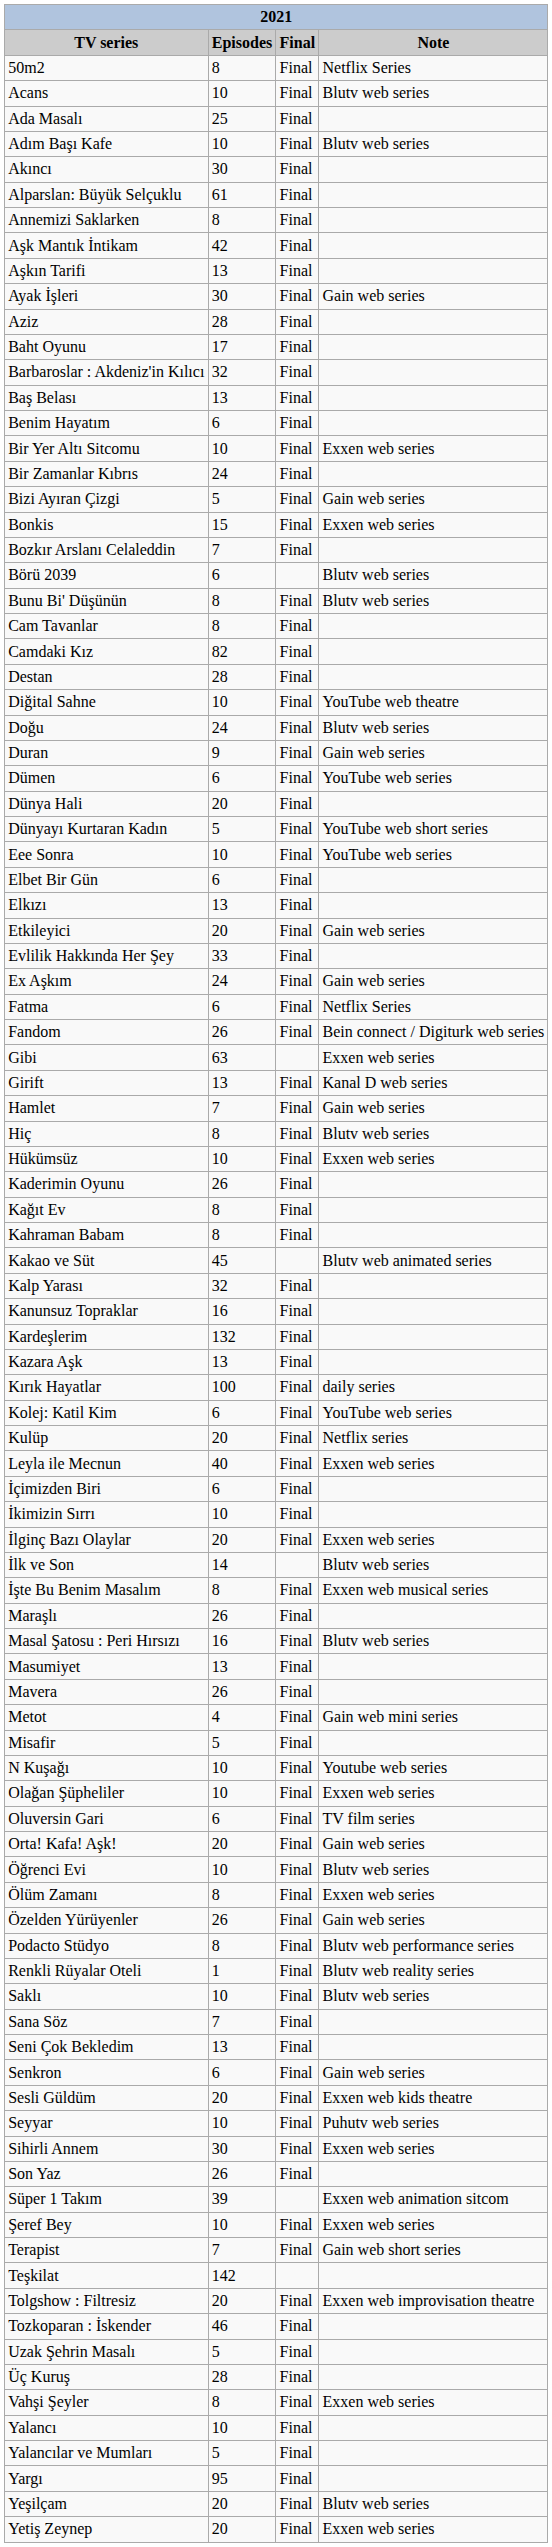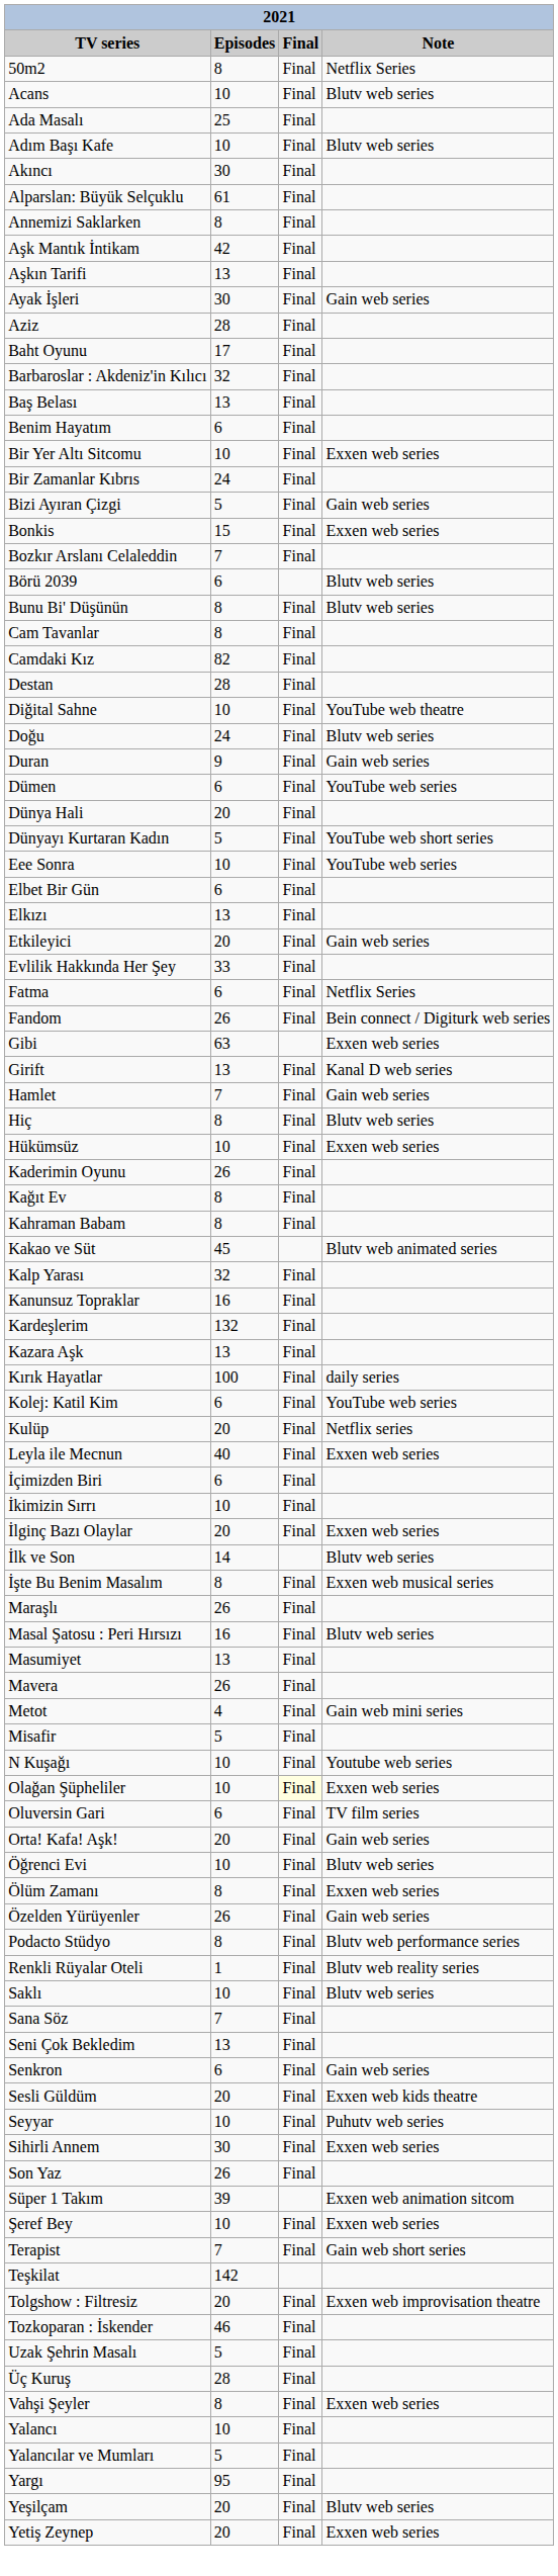 <table class="wikitable sortable">
 <tr>
 <th colspan="4" style="background-color:LightSteelBlue">2021</th>
 </tr>
 <tr>
 <th style="background-color:#CCCCCC">TV series</th>
 <th style="background-color:#CCCCCC">Episodes</th>
 <th style="background-color:#CCCCCC">Final</th>
 <th style="background-color:#CCCCCC">Note</th>
 </tr>
 <tr>
 <td>50m2</td>
 <td>8</td>
 <td>Final</td>
 <td>Netflix Series</td>
 </tr>
 <tr>
 <td>Acans</td>
 <td>10</td>
 <td>Final</td>
 <td>Blutv web series</td>
 </tr>
 <tr>
 <td>Ada Masalı</td>
 <td>25</td>
 <td>Final</td>
 <td></td>
 </tr>
 <tr>
 <td>Adım Başı Kafe</td>
 <td>10</td>
 <td>Final</td>
 <td>Blutv web series</td>
 </tr>
 <tr>
 <td>Akıncı</td>
 <td>30</td>
 <td>Final</td>
 <td></td>
 </tr>
 <tr>
 <td>Alparslan: Büyük Selçuklu</td>
 <td>61</td>
 <td>Final</td>
 <td></td>
 </tr>
 <tr>
 <td>Annemizi Saklarken</td>
 <td>8</td>
 <td>Final</td>
 <td></td>
 </tr>
 <tr>
 <td>Aşk Mantık İntikam</td>
 <td>42</td>
 <td>Final</td>
 <td></td>
 </tr>
 <tr>
 <td>Aşkın Tarifi</td>
 <td>13</td>
 <td>Final</td>
 <td></td>
 </tr>
 <tr>
 <td>Ayak İşleri</td>
 <td>30</td>
 <td>Final</td>
 <td>Gain web series</td>
 </tr>
 <tr>
 <td>Aziz</td>
 <td>28</td>
 <td>Final</td>
 <td></td>
 </tr>
 <tr>
 <td>Baht Oyunu</td>
 <td>17</td>
 <td>Final</td>
 <td></td>
 </tr>
 <tr>
 <td>Barbaroslar : Akdeniz'in Kılıcı</td>
 <td>32</td>
 <td>Final</td>
 <td></td>
 </tr>
 <tr>
 <td>Baş Belası</td>
 <td>13</td>
 <td>Final</td>
 <td></td>
 </tr>
 <tr>
 <td>Benim Hayatım</td>
 <td>6</td>
 <td>Final</td>
 <td></td>
 </tr>
 <tr>
 <td>Bir Yer Altı Sitcomu</td>
 <td>10</td>
 <td>Final</td>
 <td>Exxen web series</td>
 </tr>
 <tr>
 <td>Bir Zamanlar Kıbrıs</td>
 <td>24</td>
 <td>Final</td>
 <td></td>
 </tr>
 <tr>
 <td>Bizi Ayıran Çizgi</td>
 <td>5</td>
 <td>Final</td>
 <td>Gain web series</td>
 </tr>
 <tr>
 <td>Bonkis</td>
 <td>15</td>
 <td>Final</td>
 <td>Exxen web series</td>
 </tr>
 <tr>
 <td>Bozkır Arslanı Celaleddin</td>
 <td>7</td>
 <td>Final</td>
 <td></td>
 </tr>
 <tr>
 <td>Börü 2039</td>
 <td>6</td>
 <td></td>
 <td>Blutv web series</td>
 </tr>
 <tr>
 <td>Bunu Bi' Düşünün</td>
 <td>8</td>
 <td>Final</td>
 <td>Blutv web series</td>
 </tr>
 <tr>
 <td>Cam Tavanlar</td>
 <td>8</td>
 <td>Final</td>
 <td></td>
 </tr>
 <tr>
 <td>Camdaki Kız</td>
 <td>82</td>
 <td>Final</td>
 <td></td>
 </tr>
 <tr>
 <td>Destan</td>
 <td>28</td>
 <td>Final</td>
 <td></td>
 </tr>
 <tr>
 <td>Diğital Sahne</td>
 <td>10</td>
 <td>Final</td>
 <td>YouTube web theatre</td>
 </tr>
 <tr>
 <td>Doğu</td>
 <td>24</td>
 <td>Final</td>
 <td>Blutv web series</td>
 </tr>
 <tr>
 <td>Duran</td>
 <td>9</td>
 <td>Final</td>
 <td>Gain web series</td>
 </tr>
 <tr>
 <td>Dümen</td>
 <td>6</td>
 <td>Final</td>
 <td>YouTube web series</td>
 </tr>
 <tr>
 <td>Dünya Hali</td>
 <td>20</td>
 <td>Final</td>
 <td></td>
 </tr>
 <tr>
 <td>Dünyayı Kurtaran Kadın</td>
 <td>5</td>
 <td>Final</td>
 <td>YouTube web short series</td>
 </tr>
 <tr>
 <td>Eee Sonra</td>
 <td>10</td>
 <td>Final</td>
 <td>YouTube web series</td>
 </tr>
 <tr>
 <td>Elbet Bir Gün</td>
 <td>6</td>
 <td>Final</td>
 <td></td>
 </tr>
 <tr>
 <td>Elkızı</td>
 <td>13</td>
 <td>Final</td>
 <td></td>
 </tr>
 <tr>
 <td>Etkileyici</td>
 <td>20</td>
 <td>Final</td>
 <td>Gain web series</td>
 </tr>
 <tr>
 <td>Evlilik Hakkında Her Şey</td>
 <td>33</td>
 <td>Final</td>
 <td></td>
 </tr>
 <tr>
-<td>Ex Aşkım</td>
-<td>24</td>
-<td>Final</td>
-<td>Gain web series</td>
-</tr>
-<tr>
 <td>Fatma</td>
 <td>6</td>
 <td>Final</td>
 <td>Netflix Series</td>
 </tr>
 <tr>
 <td>Fandom</td>
 <td>26</td>
 <td>Final</td>
 <td>Bein connect / Digiturk web series</td>
 </tr>
 <tr>
 <td>Gibi</td>
 <td>63</td>
 <td></td>
 <td>Exxen web series</td>
 </tr>
 <tr>
 <td>Girift</td>
 <td>13</td>
 <td>Final</td>
 <td>Kanal D web series</td>
 </tr>
 <tr>
 <td>Hamlet</td>
 <td>7</td>
 <td>Final</td>
 <td>Gain web series</td>
 </tr>
 <tr>
 <td>Hiç</td>
 <td>8</td>
 <td>Final</td>
 <td>Blutv web series</td>
 </tr>
 <tr>
 <td>Hükümsüz</td>
 <td>10</td>
 <td>Final</td>
 <td>Exxen web series</td>
 </tr>
 <tr>
 <td>Kaderimin Oyunu</td>
 <td>26</td>
 <td>Final</td>
 <td></td>
 </tr>
 <tr>
 <td>Kağıt Ev</td>
 <td>8</td>
 <td>Final</td>
 <td></td>
 </tr>
 <tr>
 <td>Kahraman Babam</td>
 <td>8</td>
 <td>Final</td>
 <td></td>
 </tr>
 <tr>
 <td>Kakao ve Süt</td>
 <td>45</td>
 <td></td>
 <td>Blutv web animated series</td>
 </tr>
 <tr>
 <td>Kalp Yarası</td>
 <td>32</td>
 <td>Final</td>
 <td></td>
 </tr>
 <tr>
 <td>Kanunsuz Topraklar</td>
 <td>16</td>
 <td>Final</td>
 <td></td>
 </tr>
 <tr>
 <td>Kardeşlerim</td>
 <td>132</td>
 <td>Final</td>
 <td></td>
 </tr>
 <tr>
 <td>Kazara Aşk</td>
 <td>13</td>
 <td>Final</td>
 <td></td>
 </tr>
 <tr>
 <td>Kırık Hayatlar</td>
 <td>100</td>
 <td>Final</td>
 <td>daily series</td>
 </tr>
 <tr>
 <td>Kolej: Katil Kim</td>
 <td>6</td>
 <td>Final</td>
 <td>YouTube web series</td>
 </tr>
 <tr>
 <td>Kulüp</td>
 <td>20</td>
 <td>Final</td>
 <td>Netflix series</td>
 </tr>
 <tr>
 <td>Leyla ile Mecnun</td>
 <td>40</td>
 <td>Final</td>
 <td>Exxen web series</td>
 </tr>
 <tr>
 <td>İçimizden Biri</td>
 <td>6</td>
 <td>Final</td>
 <td></td>
 </tr>
 <tr>
 <td>İkimizin Sırrı</td>
 <td>10</td>
 <td>Final</td>
 <td></td>
 </tr>
 <tr>
 <td>İlginç Bazı Olaylar</td>
 <td>20</td>
 <td>Final</td>
 <td>Exxen web series</td>
 </tr>
 <tr>
 <td>İlk ve Son</td>
 <td>14</td>
 <td></td>
 <td>Blutv web series</td>
 </tr>
 <tr>
 <td>İşte Bu Benim Masalım</td>
 <td>8</td>
 <td>Final</td>
 <td>Exxen web musical series</td>
 </tr>
 <tr>
 <td>Maraşlı</td>
 <td>26</td>
 <td>Final</td>
 <td></td>
 </tr>
 <tr>
 <td>Masal Şatosu : Peri Hırsızı</td>
 <td>16</td>
 <td>Final</td>
 <td>Blutv web series</td>
 </tr>
 <tr>
 <td>Masumiyet</td>
 <td>13</td>
 <td>Final</td>
 <td></td>
 </tr>
 <tr>
 <td>Mavera</td>
 <td>26</td>
 <td>Final</td>
 <td></td>
 </tr>
 <tr>
 <td>Metot</td>
 <td>4</td>
 <td>Final</td>
 <td>Gain web mini series</td>
 </tr>
 <tr>
 <td>Misafir</td>
 <td>5</td>
 <td>Final</td>
 <td></td>
 </tr>
 <tr>
 <td>N Kuşağı</td>
 <td>10</td>
 <td>Final</td>
 <td>Youtube web series</td>
 </tr>
 <tr>
 <td>Olağan Şüpheliler</td>
 <td>10</td>
-<td>Final</td>
+<td style="background: lightyellow;">Final</td>
 <td>Exxen web series</td>
 </tr>
 <tr>
 <td>Oluversin Gari</td>
 <td>6</td>
 <td>Final</td>
 <td>TV film series</td>
 </tr>
 <tr>
 <td>Orta! Kafa! Aşk!</td>
 <td>20</td>
 <td>Final</td>
 <td>Gain web series</td>
 </tr>
 <tr>
 <td>Öğrenci Evi</td>
 <td>10</td>
 <td>Final</td>
 <td>Blutv web series</td>
 </tr>
 <tr>
 <td>Ölüm Zamanı</td>
 <td>8</td>
 <td>Final</td>
 <td>Exxen web series</td>
 </tr>
 <tr>
 <td>Özelden Yürüyenler</td>
 <td>26</td>
 <td>Final</td>
 <td>Gain web series</td>
 </tr>
 <tr>
 <td>Podacto Stüdyo</td>
 <td>8</td>
 <td>Final</td>
 <td>Blutv web performance series</td>
 </tr>
 <tr>
 <td>Renkli Rüyalar Oteli</td>
 <td>1</td>
 <td>Final</td>
 <td>Blutv web reality series</td>
 </tr>
 <tr>
 <td>Saklı</td>
 <td>10</td>
 <td>Final</td>
 <td>Blutv web series</td>
 </tr>
 <tr>
 <td>Sana Söz</td>
 <td>7</td>
 <td>Final</td>
 <td></td>
 </tr>
 <tr>
 <td>Seni Çok Bekledim</td>
 <td>13</td>
 <td>Final</td>
 <td></td>
 </tr>
 <tr>
 <td>Senkron</td>
 <td>6</td>
 <td>Final</td>
 <td>Gain web series</td>
 </tr>
 <tr>
 <td>Sesli Güldüm</td>
 <td>20</td>
 <td>Final</td>
 <td>Exxen web kids theatre</td>
 </tr>
 <tr>
 <td>Seyyar</td>
 <td>10</td>
 <td>Final</td>
 <td>Puhutv web series</td>
 </tr>
 <tr>
 <td>Sihirli Annem</td>
 <td>30</td>
 <td>Final</td>
 <td>Exxen web series</td>
 </tr>
 <tr>
 <td>Son Yaz</td>
 <td>26</td>
 <td>Final</td>
 <td></td>
 </tr>
 <tr>
 <td>Süper 1 Takım</td>
 <td>39</td>
 <td></td>
 <td>Exxen web animation sitcom</td>
 </tr>
 <tr>
 <td>Şeref Bey</td>
 <td>10</td>
 <td>Final</td>
 <td>Exxen web series</td>
 </tr>
 <tr>
 <td>Terapist</td>
 <td>7</td>
 <td>Final</td>
 <td>Gain web short series</td>
 </tr>
 <tr>
 <td>Teşkilat</td>
 <td>142</td>
 <td></td>
 <td></td>
 </tr>
 <tr>
 <td>Tolgshow : Filtresiz</td>
 <td>20</td>
 <td>Final</td>
 <td>Exxen web improvisation theatre</td>
 </tr>
 <tr>
 <td>Tozkoparan : İskender</td>
 <td>46</td>
 <td>Final</td>
 <td></td>
 </tr>
 <tr>
 <td>Uzak Şehrin Masalı</td>
 <td>5</td>
 <td>Final</td>
 <td></td>
 </tr>
 <tr>
 <td>Üç Kuruş</td>
 <td>28</td>
 <td>Final</td>
 <td></td>
 </tr>
 <tr>
 <td>Vahşi Şeyler</td>
 <td>8</td>
 <td>Final</td>
 <td>Exxen web series</td>
 </tr>
 <tr>
 <td>Yalancı</td>
 <td>10</td>
 <td>Final</td>
 <td></td>
 </tr>
 <tr>
 <td>Yalancılar ve Mumları</td>
 <td>5</td>
 <td>Final</td>
 <td></td>
 </tr>
 <tr>
 <td>Yargı</td>
 <td>95</td>
 <td>Final</td>
 <td></td>
 </tr>
 <tr>
 <td>Yeşilçam</td>
 <td>20</td>
 <td>Final</td>
 <td>Blutv web series</td>
 </tr>
 <tr>
 <td>Yetiş Zeynep</td>
 <td>20</td>
 <td>Final</td>
 <td>Exxen web series</td>
 </tr>
 </table>
